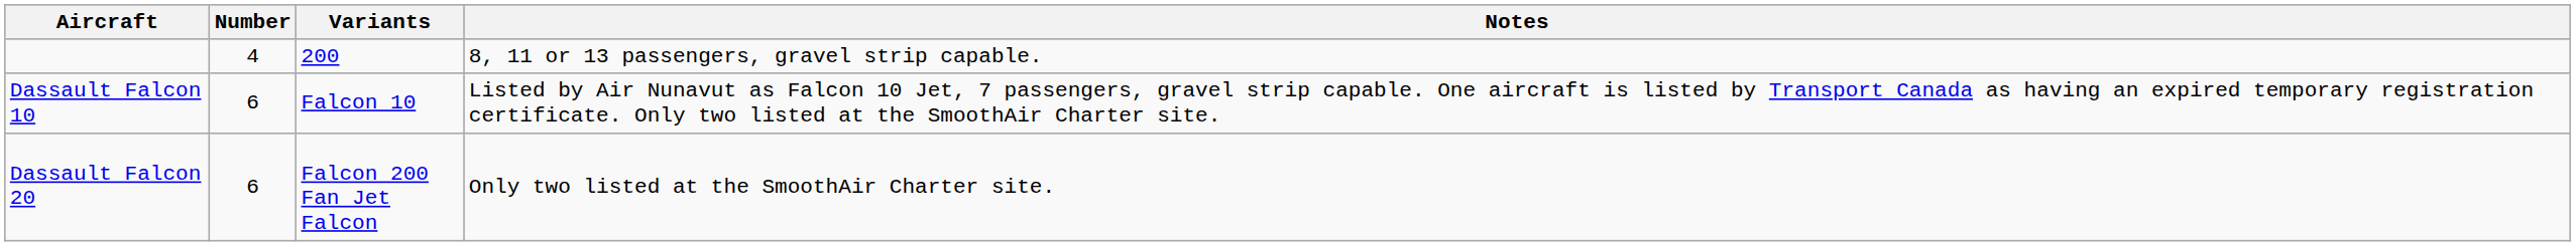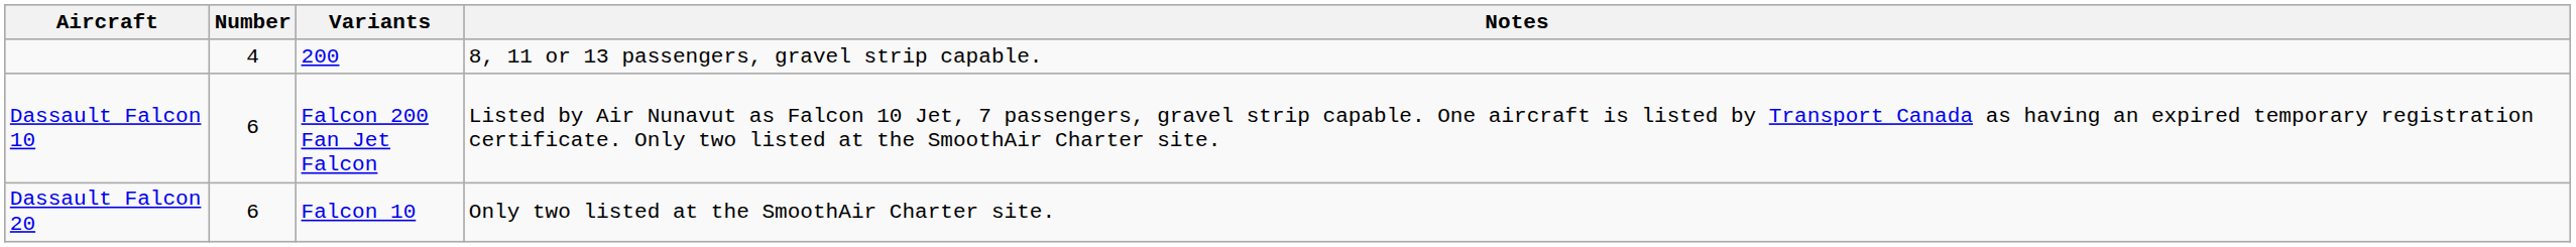 <table class="wikitable" style="border-collapse:collapse;text-align:left">
 <tr>
 <th>Aircraft</th>
 <th>Number</th>
 <th>Variants</th>
 <th>Notes</th>
 </tr>
 <tr>
 <td></td>
 <td align=center>4</td>
 <td><a href='#'>200</a></td>
 <td>8, 11 or 13 passengers, gravel strip capable.</td>
 </tr>
 <tr>
 <td><a href='#'>Dassault Falcon 10</a></td>
 <td align=center>6</td>
-<td><a href='#'>Falcon 10</a></td>
+<td><br><a href='#'>Falcon 200</a><br><a href='#'>Fan Jet Falcon</a></td>
 <td>Listed by Air Nunavut as Falcon 10 Jet, 7 passengers, gravel strip capable. One aircraft is listed by <a href='#'>Transport Canada</a> as having an expired temporary registration certificate. Only two listed at the SmoothAir Charter site.</td>
 </tr>
 <tr>
 <td><a href='#'>Dassault Falcon 20</a></td>
 <td align=center>6</td>
-<td><br><a href='#'>Falcon 200</a><br><a href='#'>Fan Jet Falcon</a></td>
+<td><a href='#'>Falcon 10</a></td>
 <td>Only two listed at the SmoothAir Charter site.</td>
 </tr>
 </table>
